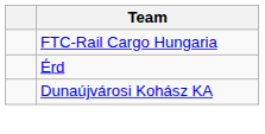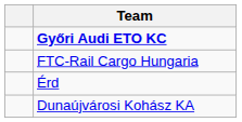 <table class="wikitable" style="text-align:center">
 <tr>
 <th width=25></th>
 <th width=220>Team</th>
+</tr>
+<tr>
+<td></td>
+<td align=left> <strong><a href='#'>Győri Audi ETO KC</a></strong></td>
 </tr>
 <tr>
 <td></td>
 <td align=left> <a href='#'>FTC-Rail Cargo Hungaria</a></td>
 </tr>
 <tr>
 <td></td>
 <td align=left> <a href='#'>Érd</a></td>
 </tr>
 <tr>
 <td></td>
 <td align=left> <a href='#'>Dunaújvárosi Kohász KA</a></td>
 </tr>
 </table>
